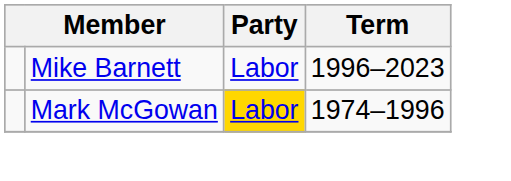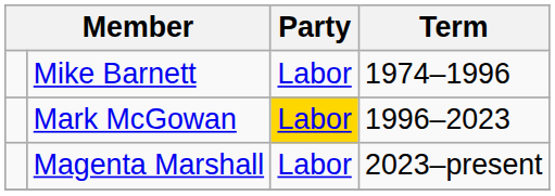 <table class="wikitable">
 <tr>
 <th colspan="2">Member</th>
 <th>Party</th>
 <th>Term</th>
 </tr>
 <tr>
 <td> </td>
 <td><a href='#'>Mike Barnett</a></td>
 <td><a href='#'>Labor</a></td>
-<td>1996–2023</td>
+<td>1974–1996</td>
 </tr>
 <tr>
 <td> </td>
 <td><a href='#'>Mark McGowan</a></td>
 <td style="background: gold;"><a href='#'>Labor</a></td>
-<td>1974–1996</td>
+<td>1996–2023</td>
+</tr>
+<tr>
+<td> </td>
+<td><a href='#'>Magenta Marshall</a></td>
+<td><a href='#'>Labor</a></td>
+<td>2023–present</td>
 </tr>
 <tr>
 </tr>
 </table>
